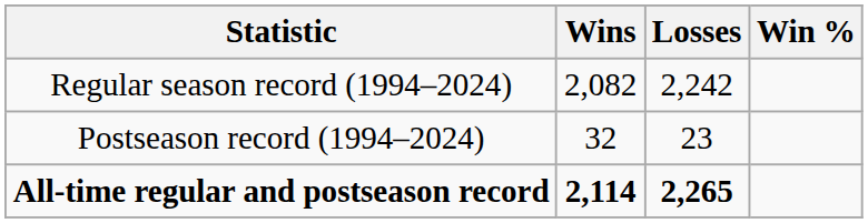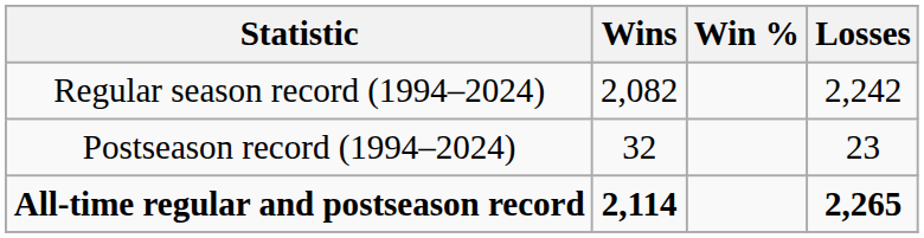 <table class="wikitable" style="text-align:center; font-size:95%">
 <tr>
 <th rowspan=1>Statistic</th>
 <th rowspan=1>Wins</th>
+<th rowspan=1>Win %</th>
 <th rowspan=1>Losses</th>
-<th rowspan=1>Win %</th>
 </tr>
 <tr>
 <td>Regular season record (1994–2024)</td>
 <td>2,082</td>
+<td></td>
 <td>2,242</td>
-<td></td>
 </tr>
 <tr>
 <td>Postseason record (1994–2024)</td>
 <td>32</td>
+<td></td>
 <td>23</td>
-<td></td>
 </tr>
 <tr>
 <td><strong>All-time regular and postseason record</strong></td>
 <td><strong>2,114</strong></td>
+<td><strong></strong></td>
 <td><strong>2,265</strong></td>
-<td><strong></strong></td>
 </tr>
 </table>
